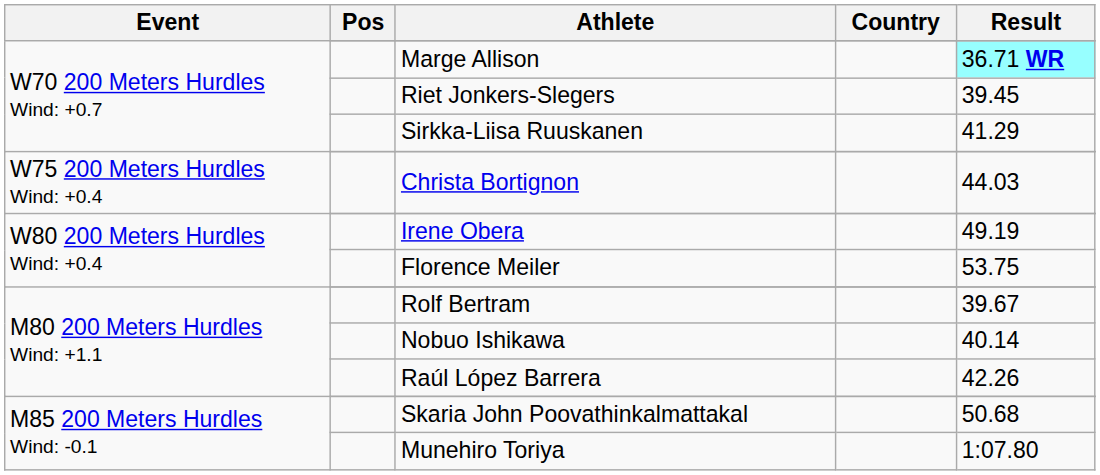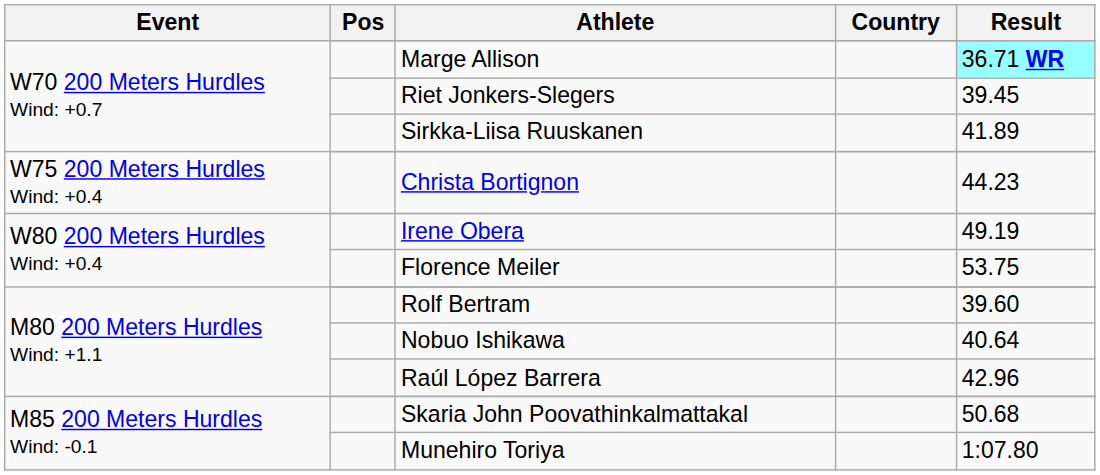 <table class="wikitable" style="width:60%;">
 <tr>
 <th>Event</th>
 <th>Pos</th>
 <th>Athlete</th>
 <th>Country</th>
 <th>Result</th>
 </tr>
 <tr>
 <td rowspan='4'>W70 <a href='#'>200 Meters Hurdles</a><br><small>Wind: +0.7</small></td>
 </tr>
 <tr>
 <td align=center></td>
 <td align=left>Marge Allison</td>
 <td align=left></td>
 <td bgcolor=#97ffff>36.71  <strong><a href='#'>WR</a></strong></td>
 </tr>
 <tr>
 <td align=center></td>
 <td align=left>Riet Jonkers-Slegers</td>
 <td align=left></td>
 <td>39.45</td>
 </tr>
 <tr>
 <td align=center></td>
 <td align=left>Sirkka-Liisa Ruuskanen</td>
 <td align=left></td>
-<td>41.29</td>
+<td>41.89</td>
 </tr>
 <tr>
 <td rowspan='2'>W75 <a href='#'>200 Meters Hurdles</a><br><small>Wind: +0.4</small></td>
 </tr>
 <tr>
 <td align=center></td>
 <td align=left><a href='#'>Christa Bortignon</a></td>
 <td align=left></td>
-<td>44.03</td>
+<td>44.23</td>
 </tr>
 <tr>
 <td rowspan='3'>W80 <a href='#'>200 Meters Hurdles</a><br><small>Wind: +0.4</small></td>
 </tr>
 <tr>
 <td align=center></td>
 <td align=left><a href='#'>Irene Obera</a></td>
 <td align=left></td>
 <td>49.19</td>
 </tr>
 <tr>
 <td align=center></td>
 <td align=left>Florence Meiler</td>
 <td align=left></td>
 <td>53.75</td>
 </tr>
 <tr>
 <td rowspan='4'>M80 <a href='#'>200 Meters Hurdles</a><br><small>Wind: +1.1</small></td>
 </tr>
 <tr>
 <td align=center></td>
 <td align=left>Rolf Bertram</td>
 <td align=left></td>
-<td>39.67</td>
+<td>39.60</td>
 </tr>
 <tr>
 <td align=center></td>
 <td align=left>Nobuo Ishikawa</td>
 <td align=left></td>
-<td>40.14</td>
+<td>40.64</td>
 </tr>
 <tr>
 <td align=center></td>
 <td align=left>Raúl López Barrera</td>
 <td align=left></td>
-<td>42.26</td>
+<td>42.96</td>
 </tr>
 <tr>
 <td rowspan='3'>M85 <a href='#'>200 Meters Hurdles</a><br><small>Wind: -0.1</small></td>
 </tr>
 <tr>
 <td align=center></td>
 <td align=left>Skaria John Poovathinkalmattakal</td>
 <td align=left></td>
 <td>50.68</td>
 </tr>
 <tr>
 <td align=center></td>
 <td align=left>Munehiro Toriya</td>
 <td align=left></td>
 <td>1:07.80</td>
 </tr>
 </table>
